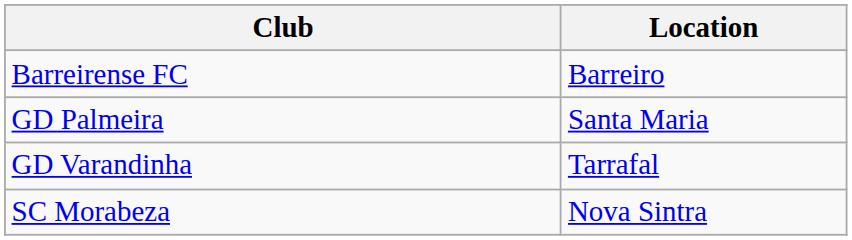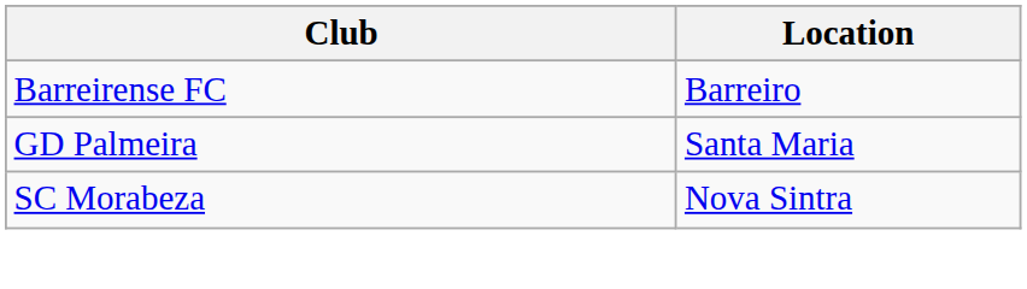 <table class="wikitable sortable">
 <tr>
 <th width="300px" scope="col">Club</th>
 <th width="150px" scope="col">Location</th>
 </tr>
 <tr>
 <td><a href='#'>Barreirense FC</a></td>
 <td><a href='#'>Barreiro</a></td>
 </tr>
 <tr>
 <td><a href='#'>GD Palmeira</a></td>
 <td><a href='#'>Santa Maria</a></td>
 </tr>
 <tr>
-<td><a href='#'>GD Varandinha</a></td>
-<td><a href='#'>Tarrafal</a></td>
-</tr>
-<tr>
 <td><a href='#'>SC Morabeza</a></td>
 <td><a href='#'>Nova Sintra</a></td>
 </tr>
 </table>
